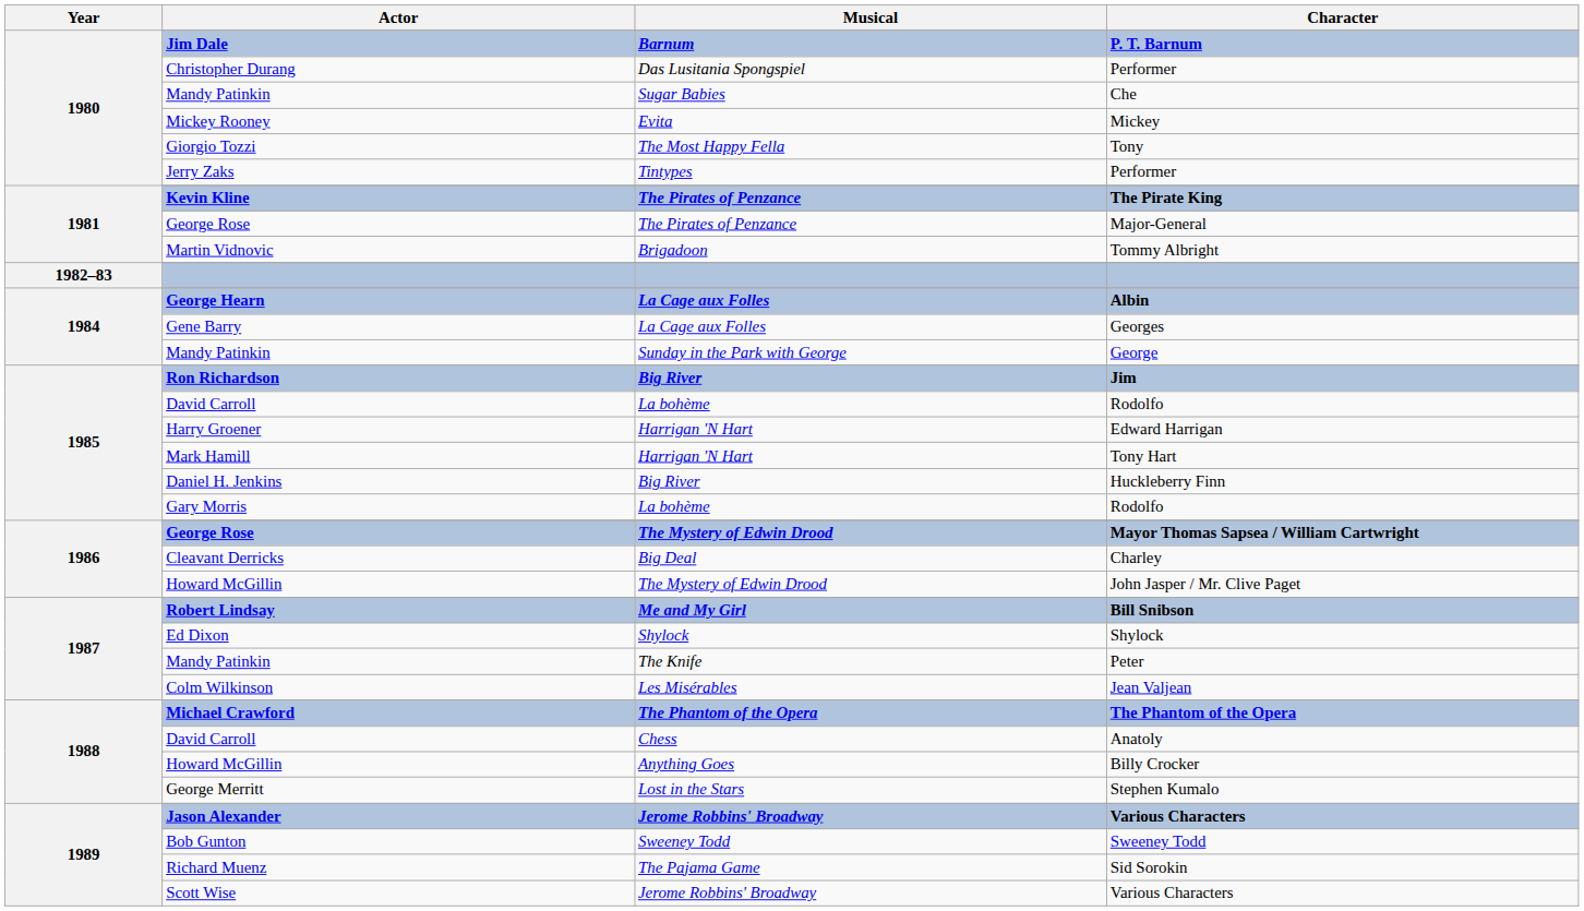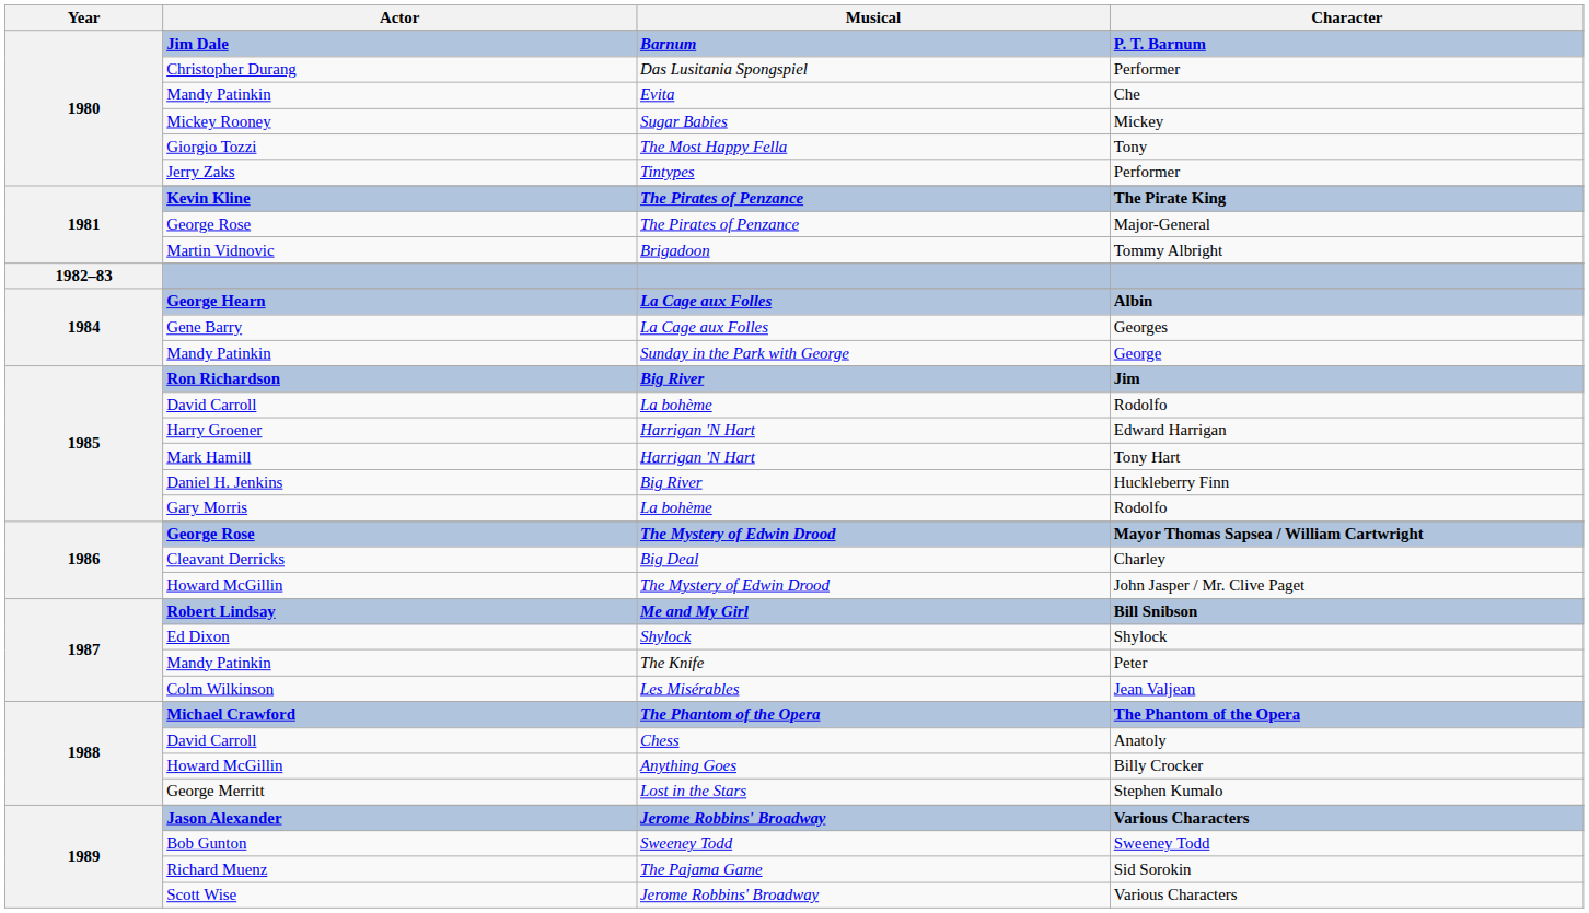 <table class="wikitable" style="width:98%;">
 <tr style="background:#bebebe;">
 <th style="width:10%;">Year</th>
 <th style="width:30%;">Actor</th>
 <th style="width:30%;">Musical</th>
 <th style="width:30%;">Character</th>
 </tr>
 <tr>
 <th rowspan="7">1980</th>
 </tr>
 <tr style="background:#B0C4DE">
 <td><strong><a href='#'>Jim Dale</a></strong></td>
 <td><strong><em><a href='#'>Barnum</a></em></strong></td>
 <td><strong><a href='#'>P. T. Barnum</a></strong></td>
 </tr>
 <tr>
 <td><a href='#'>Christopher Durang</a></td>
 <td><em>Das Lusitania Spongspiel</em></td>
 <td>Performer</td>
 </tr>
 <tr>
 <td><a href='#'>Mandy Patinkin</a></td>
-<td><em><a href='#'>Sugar Babies</a></em></td>
+<td><em><a href='#'>Evita</a></em></td>
 <td>Che</td>
 </tr>
 <tr>
 <td><a href='#'>Mickey Rooney</a></td>
-<td><em><a href='#'>Evita</a></em></td>
+<td><em><a href='#'>Sugar Babies</a></em></td>
 <td>Mickey</td>
 </tr>
 <tr>
 <td><a href='#'>Giorgio Tozzi</a></td>
 <td><em><a href='#'>The Most Happy Fella</a></em></td>
 <td>Tony</td>
 </tr>
 <tr>
 <td><a href='#'>Jerry Zaks</a></td>
 <td><em><a href='#'>Tintypes</a></em></td>
 <td>Performer</td>
 </tr>
 <tr>
 <th rowspan="4">1981</th>
 </tr>
 <tr style="background:#B0C4DE">
 <td><strong><a href='#'>Kevin Kline</a></strong></td>
 <td><strong><em><a href='#'>The Pirates of Penzance</a></em></strong></td>
 <td><strong>The Pirate King </strong></td>
 </tr>
 <tr>
 <td><a href='#'>George Rose</a></td>
 <td><em><a href='#'>The Pirates of Penzance</a></em></td>
 <td>Major-General</td>
 </tr>
 <tr>
 <td><a href='#'>Martin Vidnovic</a></td>
 <td><em><a href='#'>Brigadoon</a></em></td>
 <td>Tommy Albright</td>
 </tr>
 <tr>
 <th rowspan="2">1982–83</th>
 </tr>
 <tr style="background:#B0C4DE">
 <td></td>
 <td></td>
 <td></td>
 </tr>
 <tr>
 <th rowspan="4">1984</th>
 </tr>
 <tr style="background:#B0C4DE">
 <td><strong><a href='#'>George Hearn</a></strong></td>
 <td><strong><em><a href='#'>La Cage aux Folles</a></em></strong></td>
 <td><strong>Albin </strong></td>
 </tr>
 <tr>
 <td><a href='#'>Gene Barry</a></td>
 <td><em><a href='#'>La Cage aux Folles</a></em></td>
 <td>Georges</td>
 </tr>
 <tr>
 <td><a href='#'>Mandy Patinkin</a></td>
 <td><em><a href='#'>Sunday in the Park with George</a></em></td>
 <td><a href='#'>George</a></td>
 </tr>
 <tr>
 <th rowspan="7">1985</th>
 </tr>
 <tr style="background:#B0C4DE">
 <td><strong><a href='#'>Ron Richardson</a></strong></td>
 <td><strong><em><a href='#'>Big River</a></em></strong></td>
 <td><strong>Jim</strong></td>
 </tr>
 <tr>
 <td><a href='#'>David Carroll</a></td>
 <td><em><a href='#'>La bohème</a></em></td>
 <td>Rodolfo</td>
 </tr>
 <tr>
 <td><a href='#'>Harry Groener</a></td>
 <td><em><a href='#'>Harrigan 'N Hart</a></em></td>
 <td>Edward Harrigan</td>
 </tr>
 <tr>
 <td><a href='#'>Mark Hamill</a></td>
 <td><em><a href='#'>Harrigan 'N Hart</a></em></td>
 <td>Tony Hart</td>
 </tr>
 <tr>
 <td><a href='#'>Daniel H. Jenkins</a></td>
 <td><em><a href='#'>Big River</a></em></td>
 <td>Huckleberry Finn</td>
 </tr>
 <tr>
 <td><a href='#'>Gary Morris</a></td>
 <td><em><a href='#'>La bohème</a></em></td>
 <td>Rodolfo</td>
 </tr>
 <tr>
 <th rowspan="4">1986</th>
 </tr>
 <tr style="background:#B0C4DE">
 <td><strong><a href='#'>George Rose</a></strong></td>
 <td><strong><em><a href='#'>The Mystery of Edwin Drood</a></em></strong></td>
 <td><strong>Mayor Thomas Sapsea / William Cartwright </strong></td>
 </tr>
 <tr>
 <td><a href='#'>Cleavant Derricks</a></td>
 <td><em><a href='#'>Big Deal</a></em></td>
 <td>Charley</td>
 </tr>
 <tr>
 <td><a href='#'>Howard McGillin</a></td>
 <td><em><a href='#'>The Mystery of Edwin Drood</a></em></td>
 <td>John Jasper / Mr. Clive Paget</td>
 </tr>
 <tr>
 <th rowspan="5">1987</th>
 </tr>
 <tr style="background:#B0C4DE">
 <td><strong><a href='#'>Robert Lindsay</a></strong></td>
 <td><strong><em><a href='#'>Me and My Girl</a></em></strong></td>
 <td><strong>Bill Snibson </strong></td>
 </tr>
 <tr>
 <td><a href='#'>Ed Dixon</a></td>
 <td><em><a href='#'>Shylock</a></em></td>
 <td>Shylock</td>
 </tr>
 <tr>
 <td><a href='#'>Mandy Patinkin</a></td>
 <td><em>The Knife</em></td>
 <td>Peter</td>
 </tr>
 <tr>
 <td><a href='#'>Colm Wilkinson</a></td>
 <td><em><a href='#'>Les Misérables</a></em></td>
 <td><a href='#'>Jean Valjean</a></td>
 </tr>
 <tr>
 <th rowspan="5">1988</th>
 </tr>
 <tr style="background:#B0C4DE">
 <td><strong><a href='#'>Michael Crawford</a></strong></td>
 <td><strong><em><a href='#'>The Phantom of the Opera</a></em></strong></td>
 <td><strong><a href='#'>The Phantom of the Opera</a></strong></td>
 </tr>
 <tr>
 <td><a href='#'>David Carroll</a></td>
 <td><em><a href='#'>Chess</a></em></td>
 <td>Anatoly</td>
 </tr>
 <tr>
 <td><a href='#'>Howard McGillin</a></td>
 <td><em><a href='#'>Anything Goes</a></em></td>
 <td>Billy Crocker</td>
 </tr>
 <tr>
 <td>George Merritt</td>
 <td><em><a href='#'>Lost in the Stars</a></em></td>
 <td>Stephen Kumalo</td>
 </tr>
 <tr>
 <th rowspan="5">1989</th>
 </tr>
 <tr style="background:#B0C4DE">
 <td><strong><a href='#'>Jason Alexander</a></strong></td>
 <td><strong><em><a href='#'>Jerome Robbins' Broadway</a></em></strong></td>
 <td><strong>Various Characters </strong></td>
 </tr>
 <tr>
 <td><a href='#'>Bob Gunton</a></td>
 <td><em><a href='#'>Sweeney Todd</a></em></td>
 <td><a href='#'>Sweeney Todd</a></td>
 </tr>
 <tr>
 <td><a href='#'>Richard Muenz</a></td>
 <td><em><a href='#'>The Pajama Game</a></em></td>
 <td>Sid Sorokin</td>
 </tr>
 <tr>
 <td><a href='#'>Scott Wise</a></td>
 <td><em><a href='#'>Jerome Robbins' Broadway</a></em></td>
 <td>Various Characters</td>
 </tr>
 </table>
